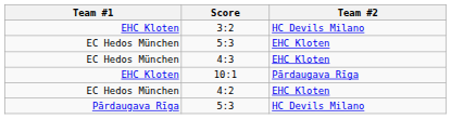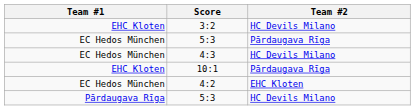 <table class="wikitable" style="text-align: center;">
 <tr>
 <th width=22%>Team #1</th>
 <th width=11%>Score</th>
 <th width=22%>Team #2</th>
 </tr>
 <tr>
 <td style="text-align: right;"><a href='#'>EHC Kloten</a> </td>
 <td>3:2</td>
 <td style="text-align: left;"> <a href='#'>HC Devils Milano</a></td>
 </tr>
 <tr>
 <td style="text-align: right;">EC Hedos München </td>
 <td>5:3</td>
-<td style="text-align: left;"> <a href='#'>EHC Kloten</a></td>
+<td style="text-align: left;"> <a href='#'>Pārdaugava Rīga</a></td>
 </tr>
 <tr>
 <td style="text-align: right;">EC Hedos München </td>
 <td>4:3</td>
-<td style="text-align: left;"> <a href='#'>EHC Kloten</a></td>
+<td style="text-align: left;"> <a href='#'>HC Devils Milano</a></td>
 </tr>
 <tr>
 <td style="text-align: right;"><a href='#'>EHC Kloten</a> </td>
 <td>10:1</td>
 <td style="text-align: left;"> <a href='#'>Pārdaugava Rīga</a></td>
 </tr>
 <tr>
 <td style="text-align: right;">EC Hedos München </td>
 <td>4:2</td>
 <td style="text-align: left;"> <a href='#'>EHC Kloten</a></td>
 </tr>
 <tr>
 <td style="text-align: right;"><a href='#'>Pārdaugava Rīga</a> </td>
 <td>5:3</td>
 <td style="text-align: left;"> <a href='#'>HC Devils Milano</a></td>
 </tr>
 </table>
